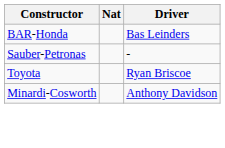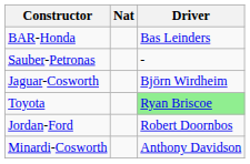 <table class="wikitable" style="font-size: 95%">
 <tr>
 <th>Constructor</th>
 <th>Nat</th>
 <th>Driver</th>
 </tr>
 <tr>
 <td><a href='#'>BAR</a>-<a href='#'>Honda</a></td>
 <td></td>
 <td><a href='#'>Bas Leinders</a></td>
 </tr>
 <tr>
 <td><a href='#'>Sauber</a>-<a href='#'>Petronas</a></td>
 <td></td>
 <td>-</td>
 </tr>
 <tr>
+<td><a href='#'>Jaguar</a>-<a href='#'>Cosworth</a></td>
+<td></td>
+<td><a href='#'>Björn Wirdheim</a></td>
+</tr>
+<tr>
 <td><a href='#'>Toyota</a></td>
 <td></td>
-<td><a href='#'>Ryan Briscoe</a></td>
+<td style="background: lightgreen;"><a href='#'>Ryan Briscoe</a></td>
+</tr>
+<tr>
+<td><a href='#'>Jordan</a>-<a href='#'>Ford</a></td>
+<td></td>
+<td><a href='#'>Robert Doornbos</a></td>
 </tr>
 <tr>
 <td><a href='#'>Minardi</a>-<a href='#'>Cosworth</a></td>
 <td></td>
 <td><a href='#'>Anthony Davidson</a></td>
 </tr>
 </table>
